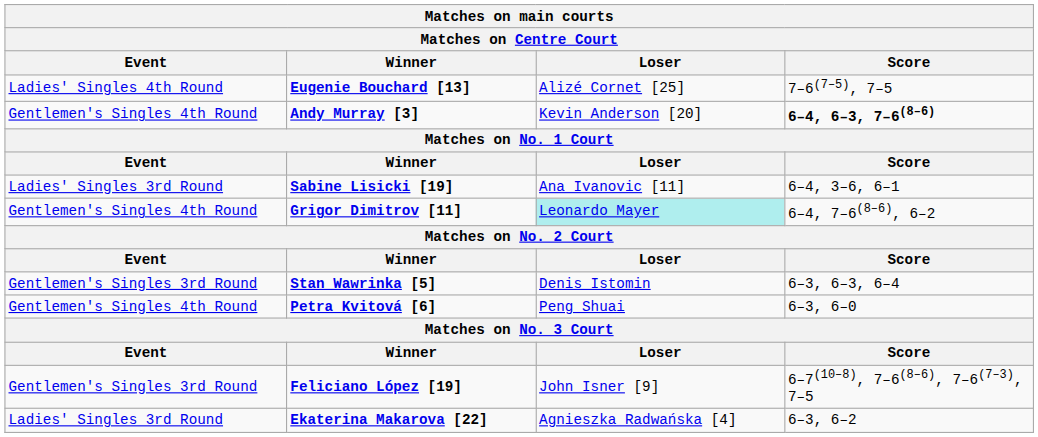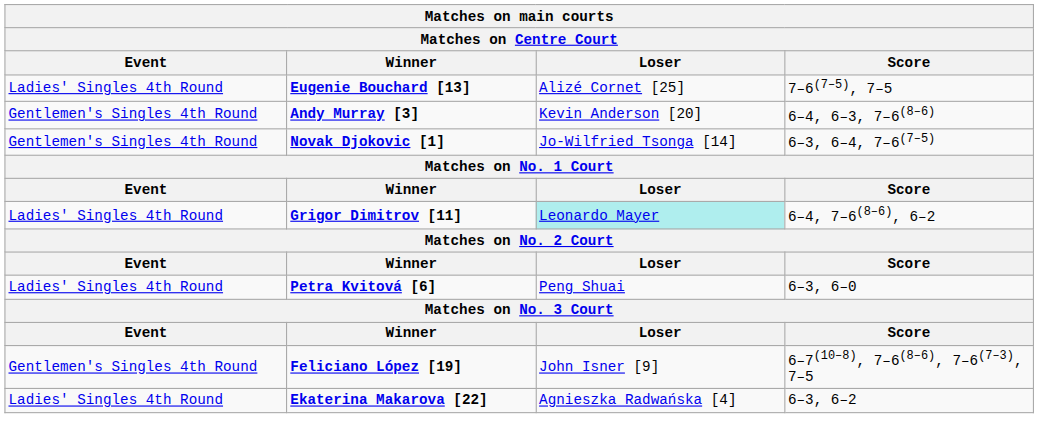 <table class="wikitable collapsible uncollapsed" style="margin:auto;">
 <tr>
 <th colspan="4" style="white-space:nowrap;">Matches on main courts</th>
 </tr>
 <tr>
 <th colspan="4">Matches on <a href='#'>Centre Court</a></th>
 </tr>
 <tr>
 <th width=250>Event</th>
 <th width=220>Winner</th>
 <th width=220>Loser</th>
 <th width=220>Score</th>
 </tr>
 <tr>
 <td><a href='#'>Ladies' Singles 4th Round</a></td>
 <td> <strong><a href='#'>Eugenie Bouchard</a> [13]</strong></td>
 <td> <a href='#'>Alizé Cornet</a> [25]</td>
 <td>7–6<sup>(7–5)</sup>, 7–5</td>
 </tr>
 <tr>
 <td><a href='#'>Gentlemen's Singles 4th Round</a></td>
 <td> <strong><a href='#'>Andy Murray</a> [3]</strong></td>
 <td> <a href='#'>Kevin Anderson</a> [20]</td>
-<td><strong>6–4, 6–3, 7–6<sup>(8–6)</sup></strong></td>
+<td>6–4, 6–3, 7–6<sup>(8–6)</sup></td>
+</tr>
+<tr>
+<td><a href='#'>Gentlemen's Singles 4th Round</a></td>
+<td> <strong><a href='#'>Novak Djokovic</a> [1]</strong></td>
+<td> <a href='#'>Jo-Wilfried Tsonga</a> [14]</td>
+<td>6–3, 6–4, 7–6<sup>(7–5)</sup></td>
 </tr>
 <tr>
 <th colspan="4">Matches on <a href='#'>No. 1 Court</a></th>
 </tr>
 <tr>
 <th width=250>Event</th>
 <th width=220>Winner</th>
 <th width=220>Loser</th>
 <th width=220>Score</th>
 </tr>
 <tr>
-<td><a href='#'>Ladies' Singles 3rd Round</a></td>
-<td> <strong><a href='#'>Sabine Lisicki</a> [19]</strong></td>
-<td> <a href='#'>Ana Ivanovic</a> [11]</td>
-<td>6–4, 3–6, 6–1</td>
-</tr>
-<tr>
-<td><a href='#'>Gentlemen's Singles 4th Round</a></td>
+<td><a href='#'>Ladies' Singles 4th Round</a></td>
 <td> <strong><a href='#'>Grigor Dimitrov</a> [11]</strong></td>
 <td style="background: paleturquoise;"> <a href='#'>Leonardo Mayer</a></td>
 <td>6–4, 7–6<sup>(8–6)</sup>, 6–2</td>
 </tr>
 <tr>
 <th colspan="4">Matches on <a href='#'>No. 2 Court</a></th>
 </tr>
 <tr>
 <th width=250>Event</th>
 <th width=220>Winner</th>
 <th width=220>Loser</th>
 <th width=220>Score</th>
 </tr>
 <tr>
-<td><a href='#'>Gentlemen's Singles 3rd Round</a></td>
-<td> <strong><a href='#'>Stan Wawrinka</a> [5]</strong></td>
-<td> <a href='#'>Denis Istomin</a></td>
-<td>6–3, 6–3, 6–4</td>
-</tr>
-<tr>
-<td><a href='#'>Gentlemen's Singles 4th Round</a></td>
+<td><a href='#'>Ladies' Singles 4th Round</a></td>
 <td> <strong><a href='#'>Petra Kvitová</a> [6]</strong></td>
 <td> <a href='#'>Peng Shuai</a></td>
 <td>6–3, 6–0</td>
 </tr>
 <tr>
 <th colspan="4">Matches on <a href='#'>No. 3 Court</a></th>
 </tr>
 <tr>
 <th width=250>Event</th>
 <th width=220>Winner</th>
 <th width=220>Loser</th>
 <th width=220>Score</th>
 </tr>
 <tr>
-<td><a href='#'>Gentlemen's Singles 3rd Round</a></td>
+<td><a href='#'>Gentlemen's Singles 4th Round</a></td>
 <td> <strong><a href='#'>Feliciano López</a> [19]</strong></td>
 <td> <a href='#'>John Isner</a> [9]</td>
 <td>6–7<sup>(10–8)</sup>, 7–6<sup>(8–6)</sup>, 7–6<sup>(7–3)</sup>, 7–5</td>
 </tr>
 <tr>
-<td><a href='#'>Ladies' Singles 3rd Round</a></td>
+<td><a href='#'>Ladies' Singles 4th Round</a></td>
 <td> <strong><a href='#'>Ekaterina Makarova</a> [22]</strong></td>
 <td> <a href='#'>Agnieszka Radwańska</a> [4]</td>
 <td>6–3, 6–2</td>
 </tr>
 </table>
